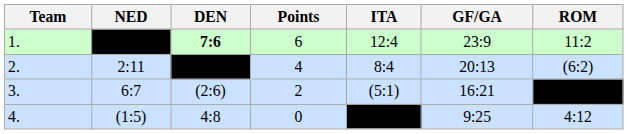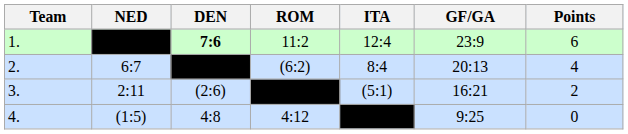 <table class="wikitable" bgcolor="#EFEFFF" width="50%">
 <tr bgcolor="#BCD2EE">
 <th>Team</th>
 <th>NED</th>
 <th>DEN</th>
-<th>Points</th>
+<th>ROM</th>
 <th>ITA</th>
 <th>GF/GA</th>
-<th>ROM</th>
+<th>Points</th>
 </tr>
 <tr bgcolor="#ccffcc" align="center">
 <td align="left">1. </td>
 <td style="background:#000000;"></td>
 <td><strong>7:6</strong></td>
-<td>6</td>
+<td>11:2</td>
 <td>12:4</td>
 <td>23:9</td>
-<td>11:2</td>
+<td>6</td>
 </tr>
 <tr bgcolor="#CAE1FF" align="center">
 <td align="left">2. </td>
-<td>2:11</td>
+<td>6:7</td>
 <td style="background:#000000;"></td>
-<td>4</td>
+<td>(6:2)</td>
 <td>8:4</td>
 <td>20:13</td>
-<td>(6:2)</td>
+<td>4</td>
 </tr>
 <tr bgcolor="#CAE1FF" align="center">
 <td align="left">3. </td>
-<td>6:7</td>
+<td>2:11</td>
 <td>(2:6)</td>
-<td>2</td>
+<td style="background:#000000;"></td>
 <td>(5:1)</td>
 <td>16:21</td>
-<td style="background:#000000;"></td>
+<td>2</td>
 </tr>
 <tr bgcolor="#CAE1FF" align="center">
 <td align="left">4. </td>
 <td>(1:5)</td>
 <td>4:8</td>
-<td>0</td>
+<td>4:12</td>
 <td style="background:#000000;"></td>
 <td>9:25</td>
-<td>4:12</td>
+<td>0</td>
 </tr>
 </table>
